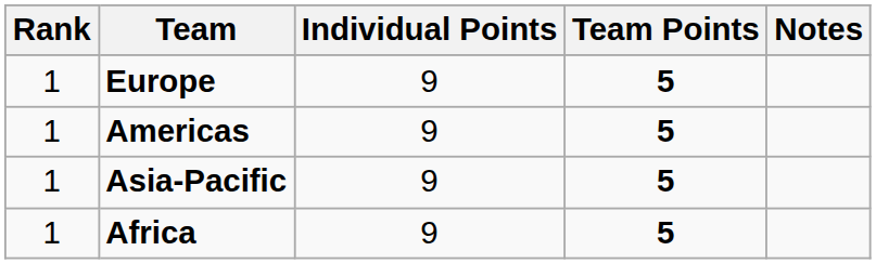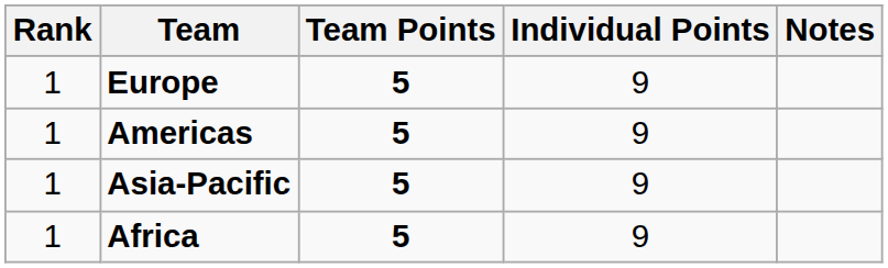 <table class="wikitable sortable" style="text-align:center">
 <tr>
 <th>Rank</th>
 <th>Team</th>
+<th>Team Points</th>
 <th>Individual Points</th>
-<th>Team Points</th>
 <th>Notes</th>
 </tr>
 <tr>
 <td>1</td>
 <td align="left"><strong>Europe</strong></td>
+<td><strong>5</strong></td>
 <td>9</td>
-<td><strong>5</strong></td>
 <td></td>
 </tr>
 <tr>
 <td>1</td>
 <td align="left"><strong>Americas</strong></td>
+<td><strong>5</strong></td>
 <td>9</td>
-<td><strong>5</strong></td>
 <td></td>
 </tr>
 <tr>
 <td>1</td>
 <td align="left"><strong>Asia-Pacific</strong></td>
+<td><strong>5</strong></td>
 <td>9</td>
-<td><strong>5</strong></td>
 <td></td>
 </tr>
 <tr>
 <td>1</td>
 <td align="left"><strong>Africa</strong></td>
+<td><strong>5</strong></td>
 <td>9</td>
-<td><strong>5</strong></td>
 <td></td>
 </tr>
 </table>
